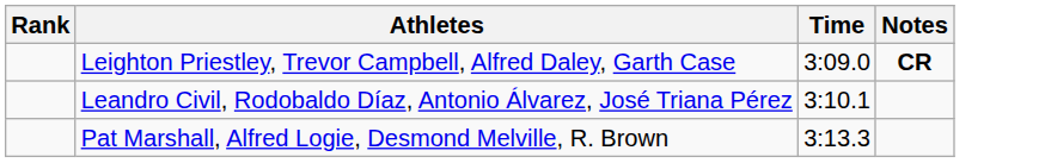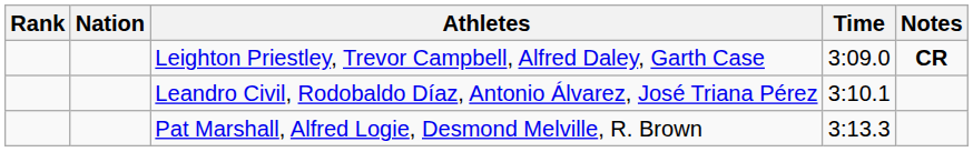 <table class="wikitable sortable" style="text-align:center;font-size:95%">
 <tr>
 <th>Rank</th>
+<th>Nation</th>
 <th>Athletes</th>
 <th>Time</th>
 <th>Notes</th>
 </tr>
 <tr>
 <td></td>
+<td align=left></td>
 <td align=left><a href='#'>Leighton Priestley</a>, <a href='#'>Trevor Campbell</a>, <a href='#'>Alfred Daley</a>, <a href='#'>Garth Case</a></td>
 <td>3:09.0</td>
 <td><strong>CR</strong></td>
 </tr>
 <tr>
 <td></td>
+<td align=left></td>
 <td align=left><a href='#'>Leandro Civil</a>, <a href='#'>Rodobaldo Díaz</a>, <a href='#'>Antonio Álvarez</a>, <a href='#'>José Triana Pérez</a></td>
 <td>3:10.1</td>
 <td></td>
 </tr>
 <tr>
 <td></td>
+<td align=left></td>
 <td align=left><a href='#'>Pat Marshall</a>, <a href='#'>Alfred Logie</a>, <a href='#'>Desmond Melville</a>, R. Brown</td>
 <td>3:13.3</td>
 <td></td>
 </tr>
 </table>
